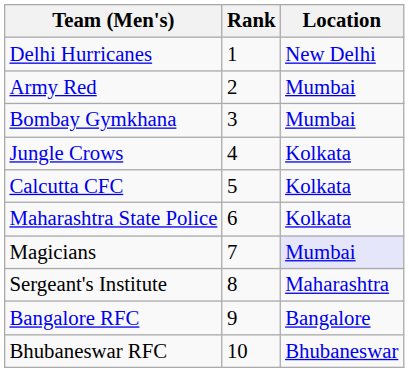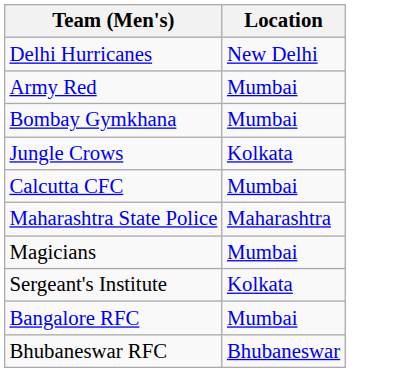 <table class="wikitable sortable">
 <tr>
 <th>Team (Men's)</th>
-<th>Rank</th>
 <th>Location</th>
 </tr>
 <tr>
 <td><a href='#'>Delhi Hurricanes</a></td>
-<td>1</td>
 <td><a href='#'>New Delhi</a></td>
 </tr>
 <tr>
 <td><a href='#'>Army Red</a></td>
-<td>2</td>
 <td><a href='#'>Mumbai</a></td>
 </tr>
 <tr>
 <td><a href='#'>Bombay Gymkhana</a></td>
-<td>3</td>
 <td><a href='#'>Mumbai</a></td>
 </tr>
 <tr>
 <td><a href='#'>Jungle Crows</a></td>
-<td>4</td>
 <td><a href='#'>Kolkata</a></td>
 </tr>
 <tr>
 <td><a href='#'>Calcutta CFC</a></td>
-<td>5</td>
+<td><a href='#'>Mumbai</a></td>
+</tr>
+<tr>
+<td><a href='#'>Maharashtra State Police</a></td>
+<td><a href='#'>Maharashtra</a></td>
+</tr>
+<tr>
+<td>Magicians</td>
+<td><a href='#'>Mumbai</a></td>
+</tr>
+<tr>
+<td>Sergeant's Institute</td>
 <td><a href='#'>Kolkata</a></td>
 </tr>
 <tr>
-<td><a href='#'>Maharashtra State Police</a></td>
-<td>6</td>
-<td><a href='#'>Kolkata</a></td>
-</tr>
-<tr>
-<td>Magicians</td>
-<td>7</td>
-<td style="background: lavender;"><a href='#'>Mumbai</a></td>
-</tr>
-<tr>
-<td>Sergeant's Institute</td>
-<td>8</td>
-<td><a href='#'>Maharashtra</a></td>
-</tr>
-<tr>
 <td><a href='#'>Bangalore RFC</a></td>
-<td>9</td>
-<td><a href='#'>Bangalore</a></td>
+<td><a href='#'>Mumbai</a></td>
 </tr>
 <tr>
 <td>Bhubaneswar RFC</td>
-<td>10</td>
 <td><a href='#'>Bhubaneswar</a></td>
 </tr>
 </table>
